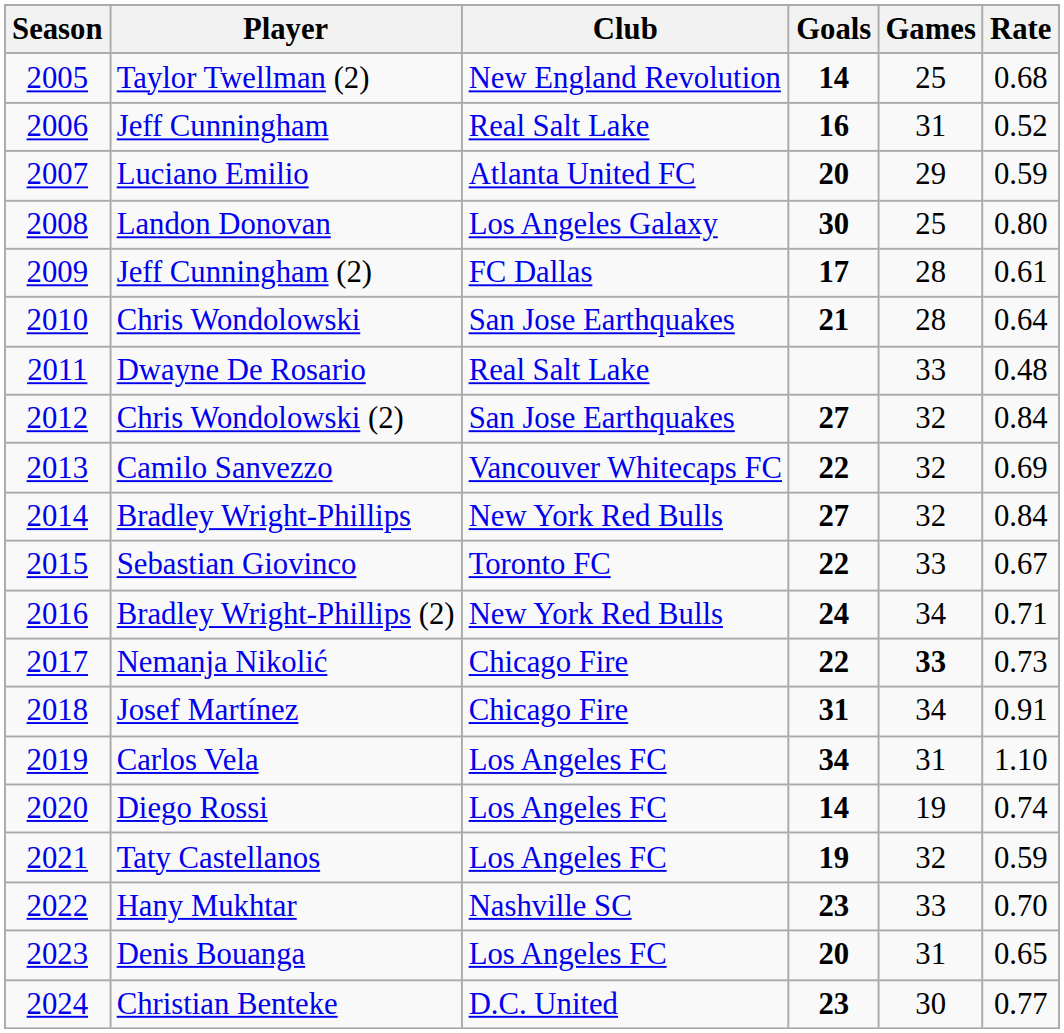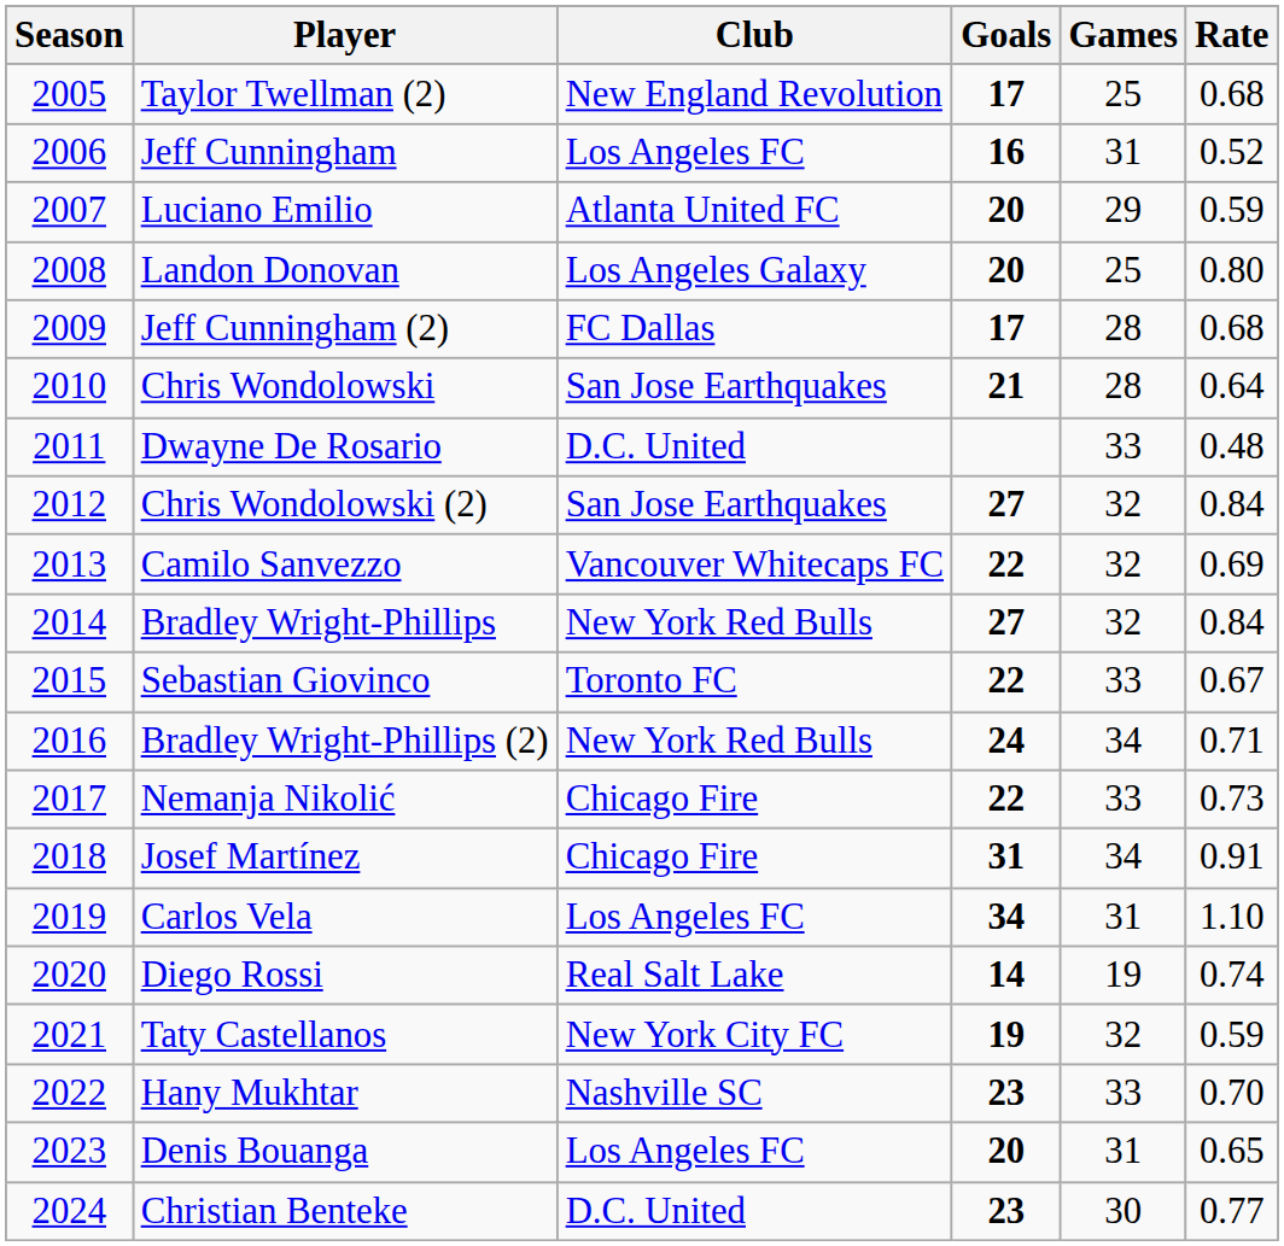 <table class='wikitable sortable'>
 <tr>
 </tr>
 <tr>
 <th>Season</th>
 <th>Player</th>
 <th>Club</th>
 <th>Goals</th>
 <th>Games</th>
 <th>Rate</th>
 </tr>
 <tr>
 <td align=center><a href='#'>2005</a></td>
 <td> <a href='#'>Taylor Twellman</a> (2)</td>
 <td><a href='#'>New England Revolution</a></td>
-<td align=center><strong>14</strong></td>
+<td align=center><strong>17</strong></td>
 <td align=center>25</td>
 <td align=center>0.68</td>
 </tr>
 <tr>
 <td align=center><a href='#'>2006</a></td>
 <td> <a href='#'>Jeff Cunningham</a></td>
-<td><a href='#'>Real Salt Lake</a></td>
+<td><a href='#'>Los Angeles FC</a></td>
 <td align=center><strong>16</strong></td>
 <td align=center>31</td>
 <td align=center>0.52</td>
 </tr>
 <tr>
 <td align=center><a href='#'>2007</a></td>
 <td> <a href='#'>Luciano Emilio</a></td>
 <td><a href='#'>Atlanta United FC</a></td>
 <td align=center><strong>20</strong></td>
 <td align=center>29</td>
 <td align=center>0.59</td>
 </tr>
 <tr>
 <td align=center><a href='#'>2008</a></td>
 <td> <a href='#'>Landon Donovan</a></td>
 <td><a href='#'>Los Angeles Galaxy</a></td>
-<td align=center><strong>30</strong></td>
+<td align=center><strong>20</strong></td>
 <td align=center>25</td>
 <td align=center>0.80</td>
 </tr>
 <tr>
 <td align=center><a href='#'>2009</a></td>
 <td> <a href='#'>Jeff Cunningham</a> (2)</td>
 <td><a href='#'>FC Dallas</a></td>
 <td align=center><strong>17</strong></td>
 <td align=center>28</td>
-<td align=center>0.61</td>
+<td align=center>0.68</td>
 </tr>
 <tr>
 <td align=center><a href='#'>2010</a></td>
 <td> <a href='#'>Chris Wondolowski</a></td>
 <td><a href='#'>San Jose Earthquakes</a></td>
 <td align=center><strong>21</strong></td>
 <td align=center>28</td>
 <td align=center>0.64</td>
 </tr>
 <tr>
 <td align=center><a href='#'>2011</a></td>
 <td> <a href='#'>Dwayne De Rosario</a></td>
-<td><a href='#'>Real Salt Lake</a></td>
+<td><a href='#'>D.C. United</a></td>
 <td align=center></td>
 <td align=center>33</td>
 <td align=center>0.48</td>
 </tr>
 <tr>
 <td align=center><a href='#'>2012</a></td>
 <td> <a href='#'>Chris Wondolowski</a> (2)</td>
 <td><a href='#'>San Jose Earthquakes</a></td>
 <td align=center><strong>27</strong></td>
 <td align=center>32</td>
 <td align=center>0.84</td>
 </tr>
 <tr>
 <td align=center><a href='#'>2013</a></td>
 <td> <a href='#'>Camilo Sanvezzo</a></td>
 <td><a href='#'>Vancouver Whitecaps FC</a></td>
 <td align=center><strong>22</strong></td>
 <td align=center>32</td>
 <td align=center>0.69</td>
 </tr>
 <tr>
 <td align=center><a href='#'>2014</a></td>
 <td> <a href='#'>Bradley Wright-Phillips</a></td>
 <td><a href='#'>New York Red Bulls</a></td>
 <td align=center><strong>27</strong></td>
 <td align=center>32</td>
 <td align=center>0.84</td>
 </tr>
 <tr>
 <td align=center><a href='#'>2015</a></td>
 <td> <a href='#'>Sebastian Giovinco</a></td>
 <td><a href='#'>Toronto FC</a></td>
 <td align=center><strong>22</strong></td>
 <td align=center>33</td>
 <td align=center>0.67</td>
 </tr>
 <tr>
 <td align=center><a href='#'>2016</a></td>
 <td> <a href='#'>Bradley Wright-Phillips</a> (2)</td>
 <td><a href='#'>New York Red Bulls</a></td>
 <td align=center><strong>24</strong></td>
 <td align=center>34</td>
 <td align=center>0.71</td>
 </tr>
 <tr>
 <td align=center><a href='#'>2017</a></td>
 <td> <a href='#'>Nemanja Nikolić</a></td>
 <td><a href='#'>Chicago Fire</a></td>
 <td align=center><strong>22</strong></td>
-<td align=center><strong>33</strong></td>
+<td align=center>33</td>
 <td align=center>0.73</td>
 </tr>
 <tr>
 <td align=center><a href='#'>2018</a></td>
 <td> <a href='#'>Josef Martínez</a></td>
 <td><a href='#'>Chicago Fire</a></td>
 <td align=center><strong>31</strong></td>
 <td align=center>34</td>
 <td align=center>0.91</td>
 </tr>
 <tr>
 <td align=center><a href='#'>2019</a></td>
 <td> <a href='#'>Carlos Vela</a></td>
 <td><a href='#'>Los Angeles FC</a></td>
 <td align=center><strong>34</strong></td>
 <td align=center>31</td>
 <td align=center>1.10</td>
 </tr>
 <tr>
 <td align=center><a href='#'>2020</a></td>
 <td> <a href='#'>Diego Rossi</a></td>
-<td><a href='#'>Los Angeles FC</a></td>
+<td><a href='#'>Real Salt Lake</a></td>
 <td align=center><strong>14</strong></td>
 <td align=center>19</td>
 <td align=center>0.74</td>
 </tr>
 <tr>
 <td align=center><a href='#'>2021</a></td>
 <td> <a href='#'>Taty Castellanos</a></td>
-<td><a href='#'>Los Angeles FC</a></td>
+<td><a href='#'>New York City FC</a></td>
 <td align=center><strong>19</strong></td>
 <td align=center>32</td>
 <td align=center>0.59</td>
 </tr>
 <tr>
 <td align=center><a href='#'>2022</a></td>
 <td> <a href='#'>Hany Mukhtar</a></td>
 <td><a href='#'>Nashville SC</a></td>
 <td align=center><strong>23</strong></td>
 <td align=center>33</td>
 <td align=center>0.70</td>
 </tr>
 <tr>
 <td align=center><a href='#'>2023</a></td>
 <td> <a href='#'>Denis Bouanga</a></td>
 <td><a href='#'>Los Angeles FC</a></td>
 <td align=center><strong>20</strong></td>
 <td align=center>31</td>
 <td align=center>0.65</td>
 </tr>
 <tr>
 <td align=center><a href='#'>2024</a></td>
 <td> <a href='#'>Christian Benteke</a></td>
 <td><a href='#'>D.C. United</a></td>
 <td align=center><strong>23</strong></td>
 <td align=center>30</td>
 <td align=center>0.77</td>
 </tr>
 </table>
